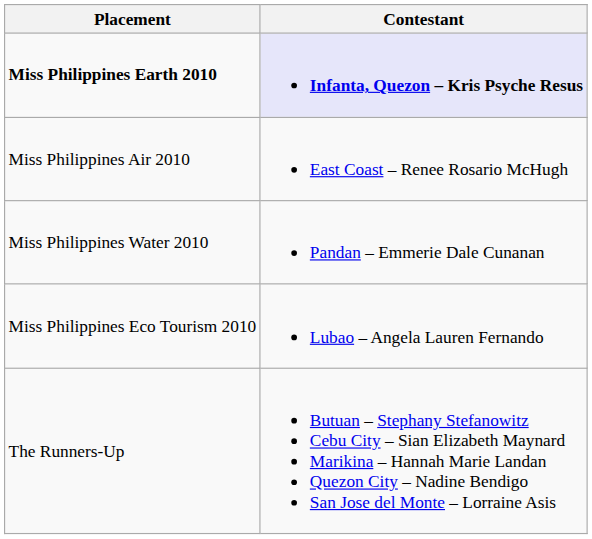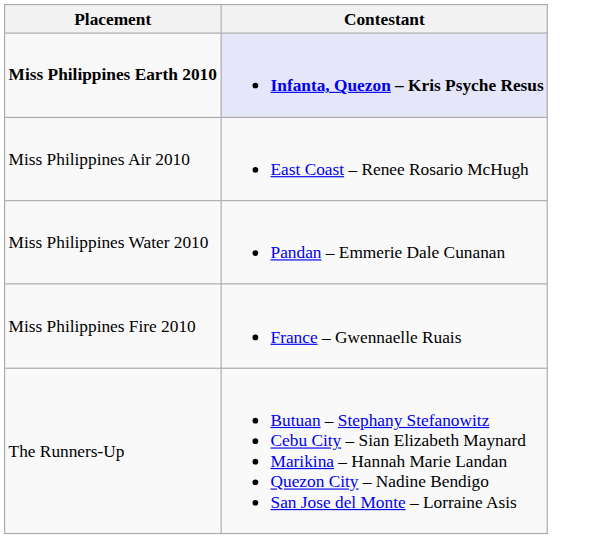 <table class="wikitable sortable" style="font-size: 95%;">
 <tr>
 <th>Placement</th>
 <th>Contestant</th>
 </tr>
 <tr>
 <td><strong>Miss Philippines Earth 2010</strong></td>
 <td style="background: lavender;"><br><ul><li><strong><a href='#'>Infanta, Quezon</a> – Kris Psyche Resus</strong></li></ul></td>
 </tr>
 <tr>
 <td>Miss Philippines Air 2010</td>
 <td><br><ul><li><a href='#'>East Coast</a> – Renee Rosario McHugh</li></ul></td>
 </tr>
 <tr>
 <td>Miss Philippines Water 2010</td>
 <td><br><ul><li><a href='#'>Pandan</a> – Emmerie Dale Cunanan</li></ul></td>
 </tr>
 <tr>
-<td>Miss Philippines Eco Tourism 2010</td>
-<td><br><ul><li><a href='#'>Lubao</a> – Angela Lauren Fernando</li></ul></td>
+<td>Miss Philippines Fire 2010</td>
+<td><br><ul><li><a href='#'>France</a> – Gwennaelle Ruais</li></ul></td>
 </tr>
 <tr>
 <td>The Runners-Up</td>
 <td><br><ul><li><a href='#'>Butuan</a> – <a href='#'>Stephany Stefanowitz</a></li><li><a href='#'>Cebu City</a> – Sian Elizabeth Maynard</li><li><a href='#'>Marikina</a> – Hannah Marie Landan</li><li><a href='#'>Quezon City</a> – Nadine Bendigo</li><li><a href='#'>San Jose del Monte</a> – Lorraine Asis</li></ul></td>
 </tr>
 </table>
